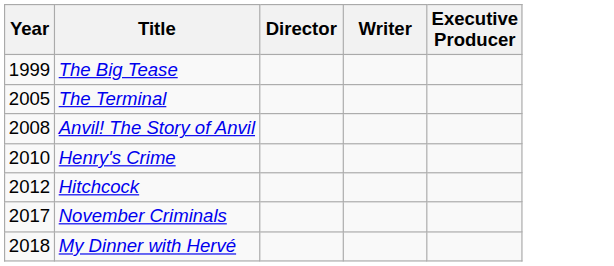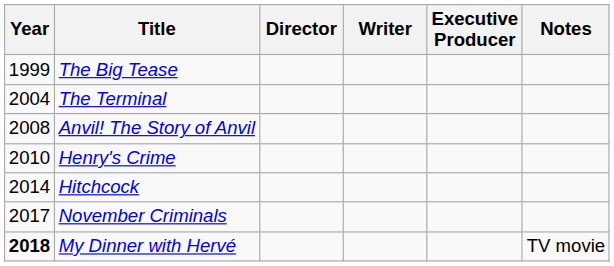 <table class="wikitable">
 <tr>
 <th>Year</th>
 <th>Title</th>
 <th width=65>Director</th>
 <th width=65>Writer</th>
 <th width=65>Executive<br>Producer</th>
+<th>Notes</th>
 </tr>
 <tr>
 <td>1999</td>
 <td><em><a href='#'>The Big Tease</a></em></td>
 <td></td>
 <td></td>
 <td></td>
+<td></td>
 </tr>
 <tr>
-<td>2005</td>
+<td>2004</td>
 <td><em><a href='#'>The Terminal</a></em></td>
+<td></td>
 <td></td>
 <td></td>
 <td></td>
 </tr>
 <tr>
 <td>2008</td>
 <td><em><a href='#'>Anvil! The Story of Anvil</a></em></td>
 <td></td>
 <td></td>
 <td></td>
+<td></td>
 </tr>
 <tr>
 <td>2010</td>
 <td><em><a href='#'>Henry's Crime</a></em></td>
 <td></td>
 <td></td>
 <td></td>
+<td></td>
 </tr>
 <tr>
-<td>2012</td>
+<td>2014</td>
 <td><em><a href='#'>Hitchcock</a></em></td>
+<td></td>
 <td></td>
 <td></td>
 <td></td>
 </tr>
 <tr>
 <td>2017</td>
 <td><em><a href='#'>November Criminals</a></em></td>
 <td></td>
 <td></td>
 <td></td>
+<td></td>
 </tr>
 <tr>
-<td>2018</td>
+<td><strong>2018</strong></td>
 <td><em><a href='#'>My Dinner with Hervé</a></em></td>
 <td></td>
 <td></td>
 <td></td>
+<td>TV movie</td>
 </tr>
 </table>
